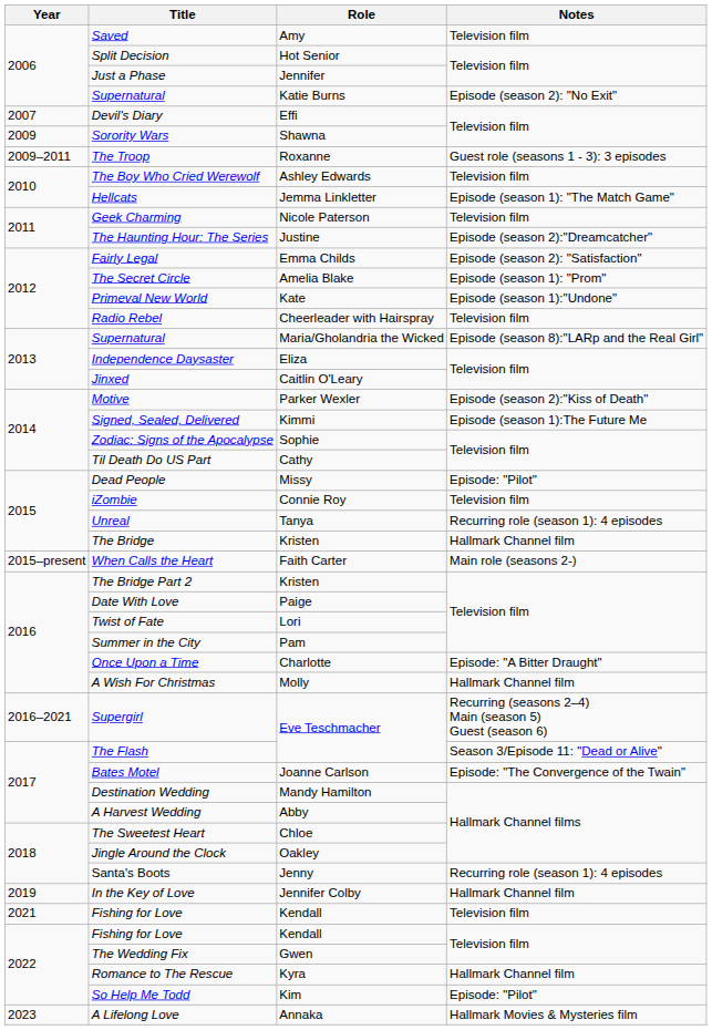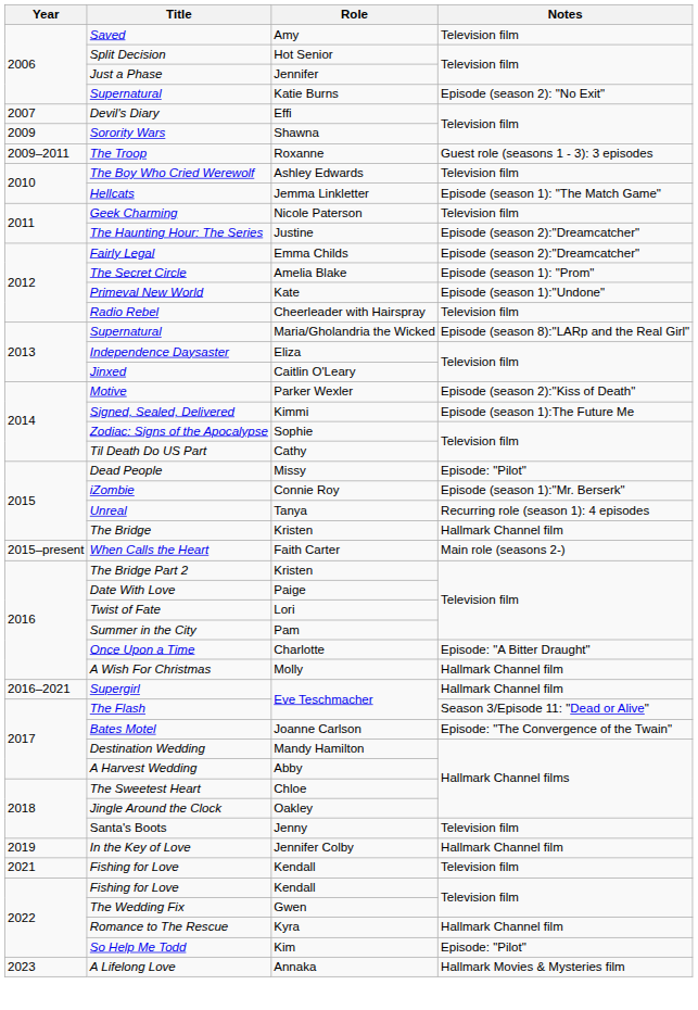 <table class="wikitable sortable">
 <tr>
 <th>Year</th>
 <th>Title</th>
 <th>Role</th>
 <th class="unsortable">Notes</th>
 </tr>
 <tr>
 <td rowspan=4>2006</td>
 <td><em><a href='#'>Saved</a></em></td>
 <td>Amy</td>
 <td>Television film</td>
 </tr>
 <tr>
 <td><em>Split Decision</em></td>
 <td>Hot Senior</td>
 <td rowspan=2>Television film</td>
 </tr>
 <tr>
 <td><em>Just a Phase</em></td>
 <td>Jennifer</td>
 </tr>
 <tr>
 <td><em><a href='#'>Supernatural</a></em></td>
 <td>Katie Burns</td>
 <td>Episode (season 2): "No Exit"</td>
 </tr>
 <tr>
 <td>2007</td>
 <td><em>Devil's Diary</em></td>
 <td>Effi</td>
 <td rowspan=2>Television film</td>
 </tr>
 <tr>
 <td>2009</td>
 <td><em><a href='#'>Sorority Wars</a></em></td>
 <td>Shawna</td>
 </tr>
 <tr>
 <td>2009–2011</td>
 <td><em><a href='#'>The Troop</a></em></td>
 <td>Roxanne</td>
 <td>Guest role (seasons 1 - 3): 3 episodes</td>
 </tr>
 <tr>
 <td rowspan=2>2010</td>
 <td><em><a href='#'>The Boy Who Cried Werewolf</a></em></td>
 <td>Ashley Edwards</td>
 <td>Television film</td>
 </tr>
 <tr>
 <td><em><a href='#'>Hellcats</a></em></td>
 <td>Jemma Linkletter</td>
 <td>Episode (season 1): "The Match Game"</td>
 </tr>
 <tr>
 <td rowspan=2>2011</td>
 <td><em><a href='#'>Geek Charming</a></em></td>
 <td>Nicole Paterson</td>
 <td>Television film</td>
 </tr>
 <tr>
 <td><em><a href='#'>The Haunting Hour: The Series</a></em></td>
 <td>Justine</td>
 <td>Episode (season 2):"Dreamcatcher"</td>
 </tr>
 <tr>
 <td rowspan=4>2012</td>
 <td><em><a href='#'>Fairly Legal</a></em></td>
 <td>Emma Childs</td>
-<td>Episode (season 2): "Satisfaction"</td>
+<td>Episode (season 2):"Dreamcatcher"</td>
 </tr>
 <tr>
 <td><em><a href='#'>The Secret Circle</a></em></td>
 <td>Amelia Blake</td>
 <td>Episode (season 1): "Prom"</td>
 </tr>
 <tr>
 <td><em><a href='#'>Primeval New World</a></em></td>
 <td>Kate</td>
 <td>Episode (season 1):"Undone"</td>
 </tr>
 <tr>
 <td><em><a href='#'>Radio Rebel</a></em></td>
 <td>Cheerleader with Hairspray</td>
 <td>Television film</td>
 </tr>
 <tr>
 <td rowspan=3>2013</td>
 <td><em><a href='#'>Supernatural</a></em></td>
 <td>Maria/Gholandria the Wicked</td>
 <td>Episode (season 8):"LARp and the Real Girl"</td>
 </tr>
 <tr>
 <td><em><a href='#'>Independence Daysaster</a></em></td>
 <td>Eliza</td>
 <td rowspan=2>Television film</td>
 </tr>
 <tr>
 <td><em><a href='#'>Jinxed</a></em></td>
 <td>Caitlin O'Leary</td>
 </tr>
 <tr>
 <td rowspan=4>2014</td>
 <td><em><a href='#'>Motive</a></em></td>
 <td>Parker Wexler</td>
 <td>Episode (season 2):"Kiss of Death"</td>
 </tr>
 <tr>
 <td><em><a href='#'>Signed, Sealed, Delivered</a></em></td>
 <td>Kimmi</td>
 <td>Episode (season 1):The Future Me</td>
 </tr>
 <tr>
 <td><em><a href='#'>Zodiac: Signs of the Apocalypse</a></em></td>
 <td>Sophie</td>
 <td rowspan=2>Television film</td>
 </tr>
 <tr>
 <td><em>Til Death Do US Part</em></td>
 <td>Cathy</td>
 </tr>
 <tr>
 <td rowspan=4>2015</td>
 <td><em>Dead People</em></td>
 <td>Missy</td>
 <td>Episode: "Pilot"</td>
 </tr>
 <tr>
 <td><em><a href='#'>iZombie</a></em></td>
 <td>Connie Roy</td>
-<td>Television film</td>
+<td>Episode (season 1):"Mr. Berserk"</td>
 </tr>
 <tr>
 <td><em><a href='#'>Unreal</a></em></td>
 <td>Tanya</td>
 <td>Recurring role (season 1): 4 episodes</td>
 </tr>
 <tr>
 <td><em>The Bridge</em></td>
 <td>Kristen</td>
 <td>Hallmark Channel film</td>
 </tr>
 <tr>
 <td>2015–present</td>
 <td><em><a href='#'>When Calls the Heart</a></em></td>
 <td>Faith Carter</td>
 <td>Main role (seasons 2-)</td>
 </tr>
 <tr>
 <td rowspan=6>2016</td>
 <td><em>The Bridge Part 2</em></td>
 <td>Kristen</td>
 <td rowspan=4>Television film</td>
 </tr>
 <tr>
 <td><em>Date With Love</em></td>
 <td>Paige</td>
 </tr>
 <tr>
 <td><em>Twist of Fate</em></td>
 <td>Lori</td>
 </tr>
 <tr>
 <td><em>Summer in the City</em></td>
 <td>Pam</td>
 </tr>
 <tr>
 <td><em><a href='#'>Once Upon a Time</a></em></td>
 <td>Charlotte</td>
 <td>Episode: "A Bitter Draught"</td>
 </tr>
 <tr>
 <td><em>A Wish For Christmas</em></td>
 <td>Molly</td>
 <td>Hallmark Channel film</td>
 </tr>
 <tr>
 <td>2016–2021</td>
 <td><em><a href='#'>Supergirl</a></em></td>
 <td rowspan=2><a href='#'>Eve Teschmacher</a></td>
-<td>Recurring (seasons 2–4) <br> Main (season 5) <br> Guest (season 6)</td>
+<td>Hallmark Channel film</td>
 </tr>
 <tr>
 <td rowspan=4>2017</td>
 <td><em><a href='#'>The Flash</a></em></td>
 <td>Season 3/Episode 11: "<a href='#'>Dead or Alive</a>"</td>
 </tr>
 <tr>
 <td><em><a href='#'>Bates Motel</a></em></td>
 <td>Joanne Carlson</td>
 <td>Episode: "The Convergence of the Twain"</td>
 </tr>
 <tr>
 <td><em>Destination Wedding</em></td>
 <td>Mandy Hamilton</td>
 <td rowspan=4>Hallmark Channel films</td>
 </tr>
 <tr>
 <td><em>A Harvest Wedding</em></td>
 <td>Abby</td>
 </tr>
 <tr>
 <td rowspan=3>2018</td>
 <td><em>The Sweetest Heart</em></td>
 <td>Chloe</td>
 </tr>
 <tr>
 <td><em>Jingle Around the Clock</em></td>
 <td>Oakley</td>
 </tr>
 <tr>
 <td>Santa's Boots</td>
 <td>Jenny</td>
-<td>Recurring role (season 1): 4 episodes</td>
+<td>Television film</td>
 </tr>
 <tr>
 <td>2019</td>
 <td><em>In the Key of Love</em></td>
 <td>Jennifer Colby</td>
 <td>Hallmark Channel film</td>
 </tr>
 <tr>
 <td>2021</td>
 <td><em>Fishing for Love</em></td>
 <td>Kendall</td>
 <td>Television film</td>
 </tr>
 <tr>
 <td rowspan=4>2022</td>
 <td><em>Fishing for Love</em></td>
 <td>Kendall</td>
 <td rowspan=2>Television film</td>
 </tr>
 <tr>
 <td><em>The Wedding Fix</em></td>
 <td>Gwen</td>
 </tr>
 <tr>
 <td><em>Romance to The Rescue</em></td>
 <td>Kyra</td>
 <td>Hallmark Channel film</td>
 </tr>
 <tr>
 <td><em><a href='#'>So Help Me Todd</a></em></td>
 <td>Kim</td>
 <td>Episode: "Pilot"</td>
 </tr>
 <tr>
 <td>2023</td>
 <td><em>A Lifelong Love</em></td>
 <td>Annaka</td>
 <td>Hallmark Movies & Mysteries film</td>
 </tr>
 </table>
